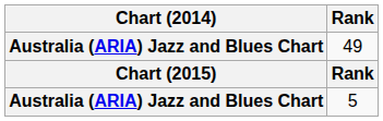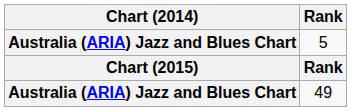 <table class="wikitable sortable plainrowheaders" style="text-align:center">
 <tr>
 <th scope="col">Chart (2014)</th>
 <th scope="col">Rank</th>
 </tr>
 <tr>
 <th scope="row">Australia (<a href='#'>ARIA</a>) Jazz and Blues Chart</th>
-<td>49</td>
+<td>5</td>
 </tr>
 <tr>
 <th scope="col">Chart (2015)</th>
 <th scope="col">Rank</th>
 </tr>
 <tr>
 <th scope="row">Australia (<a href='#'>ARIA</a>) Jazz and Blues Chart</th>
-<td>5</td>
+<td>49</td>
 </tr>
 <tr>
 </tr>
 </table>
